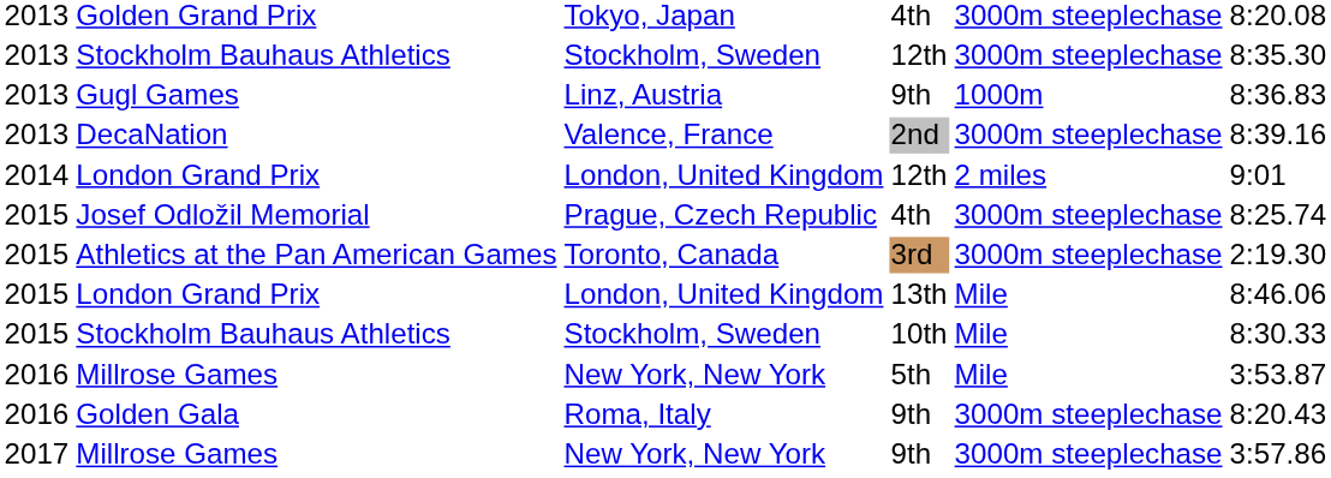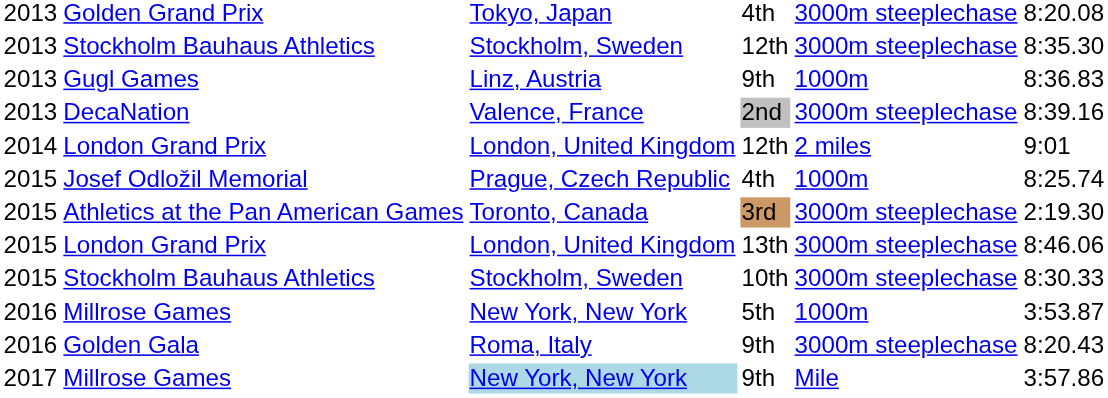 <table>
 <tr>
 <td>2013</td>
 <td><a href='#'>Golden Grand Prix</a></td>
 <td><a href='#'>Tokyo, Japan</a></td>
 <td>4th</td>
 <td><a href='#'>3000m steeplechase</a></td>
 <td>8:20.08</td>
 </tr>
 <tr>
 <td>2013</td>
 <td><a href='#'>Stockholm Bauhaus Athletics</a></td>
 <td><a href='#'>Stockholm, Sweden</a></td>
 <td>12th</td>
 <td><a href='#'>3000m steeplechase</a></td>
 <td>8:35.30</td>
 </tr>
 <tr>
 <td>2013</td>
 <td><a href='#'>Gugl Games</a></td>
 <td><a href='#'>Linz, Austria</a></td>
 <td>9th</td>
 <td><a href='#'>1000m</a></td>
 <td>8:36.83</td>
 </tr>
 <tr>
 <td>2013</td>
 <td><a href='#'>DecaNation</a></td>
 <td><a href='#'>Valence, France</a></td>
 <td style="background-color:silver;">2nd</td>
 <td><a href='#'>3000m steeplechase</a></td>
 <td>8:39.16</td>
 </tr>
 <tr>
 <td>2014</td>
 <td><a href='#'>London Grand Prix</a></td>
 <td><a href='#'>London, United Kingdom</a></td>
 <td>12th</td>
 <td><a href='#'>2 miles</a></td>
 <td>9:01</td>
 </tr>
 <tr>
 <td>2015</td>
 <td><a href='#'>Josef Odložil Memorial</a></td>
 <td><a href='#'>Prague, Czech Republic</a></td>
 <td>4th</td>
-<td><a href='#'>3000m steeplechase</a></td>
+<td><a href='#'>1000m</a></td>
 <td>8:25.74</td>
 </tr>
 <tr>
 <td>2015</td>
 <td><a href='#'>Athletics at the Pan American Games</a></td>
 <td><a href='#'>Toronto, Canada</a></td>
 <td style="background-color:#cc9966;">3rd</td>
 <td><a href='#'>3000m steeplechase</a></td>
 <td>2:19.30</td>
 </tr>
 <tr>
 <td>2015</td>
 <td><a href='#'>London Grand Prix</a></td>
 <td><a href='#'>London, United Kingdom</a></td>
 <td>13th</td>
-<td><a href='#'>Mile</a></td>
+<td><a href='#'>3000m steeplechase</a></td>
 <td>8:46.06</td>
 </tr>
 <tr>
 <td>2015</td>
 <td><a href='#'>Stockholm Bauhaus Athletics</a></td>
 <td><a href='#'>Stockholm, Sweden</a></td>
 <td>10th</td>
-<td><a href='#'>Mile</a></td>
+<td><a href='#'>3000m steeplechase</a></td>
 <td>8:30.33</td>
 </tr>
 <tr>
 <td>2016</td>
 <td><a href='#'>Millrose Games</a></td>
 <td><a href='#'>New York, New York</a></td>
 <td>5th</td>
-<td><a href='#'>Mile</a></td>
+<td><a href='#'>1000m</a></td>
 <td>3:53.87</td>
 </tr>
 <tr>
 <td>2016</td>
 <td><a href='#'>Golden Gala</a></td>
 <td><a href='#'>Roma, Italy</a></td>
 <td>9th</td>
 <td><a href='#'>3000m steeplechase</a></td>
 <td>8:20.43</td>
 </tr>
 <tr>
 <td>2017</td>
 <td><a href='#'>Millrose Games</a></td>
-<td><a href='#'>New York, New York</a></td>
+<td style="background: lightblue;"><a href='#'>New York, New York</a></td>
 <td>9th</td>
-<td><a href='#'>3000m steeplechase</a></td>
+<td><a href='#'>Mile</a></td>
 <td>3:57.86</td>
 </tr>
 </table>
